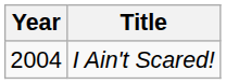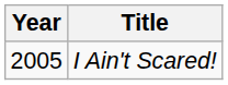 <table class="wikitable">
 <tr>
 <th>Year</th>
 <th>Title</th>
 </tr>
 <tr>
-<td>2004</td>
+<td>2005</td>
 <td><em>I Ain't Scared!</em></td>
 </tr>
 </table>
